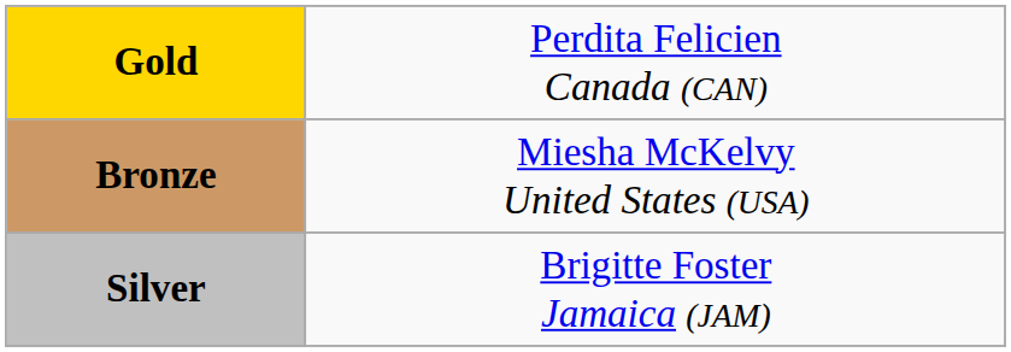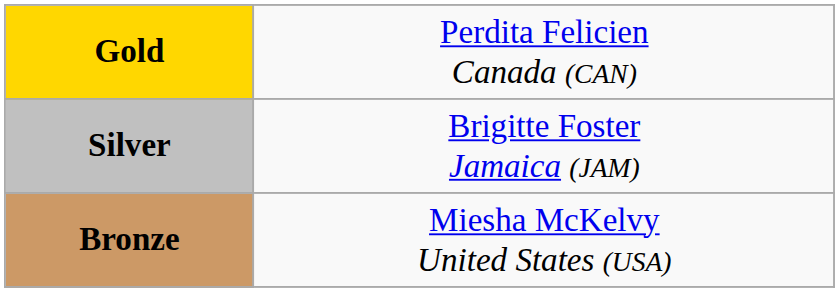 <table class="wikitable" style=" text-align:center; font-size:110%;" width="35%">
 <tr>
 <td bgcolor="gold"><strong>Gold</strong></td>
 <td> <a href='#'>Perdita Felicien</a><br><em>Canada <small>(CAN)</small></em></td>
 </tr>
 <tr>
+<td bgcolor="silver"><strong>Silver</strong></td>
+<td> <a href='#'>Brigitte Foster</a><br><em><a href='#'>Jamaica</a> <small>(JAM)</small></em></td>
+</tr>
+<tr>
 <td bgcolor="CC9966"><strong>Bronze</strong></td>
 <td> <a href='#'>Miesha McKelvy</a><br><em>United States <small>(USA)</small></em></td>
 </tr>
-<tr>
-<td bgcolor="silver"><strong>Silver</strong></td>
-<td> <a href='#'>Brigitte Foster</a><br><em><a href='#'>Jamaica</a> <small>(JAM)</small></em></td>
-</tr>
 </table>
